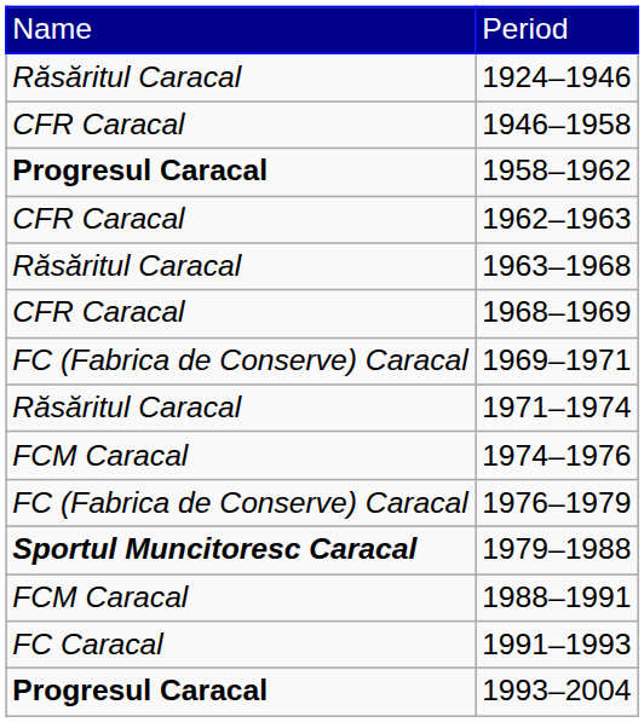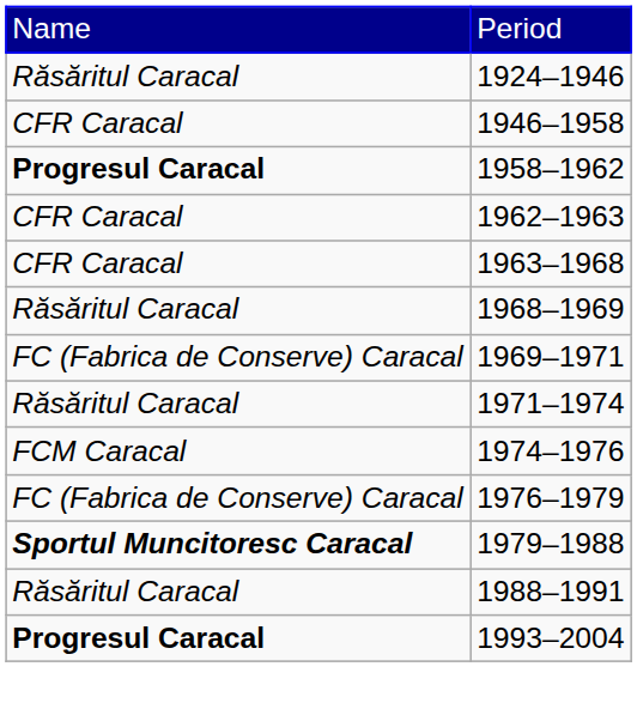 <table class="wikitable" style="text-align: left" align="right">
 <tr>
 <td style="background:#00008b;color:#FFFFFF;border:1px solid #0000FF">Name</td>
 <td style="background:#00008b;color:#FFFFFF;border:1px solid #0000FF">Period</td>
 </tr>
 <tr>
 <td align=left><em>Răsăritul Caracal</em></td>
 <td>1924–1946</td>
 </tr>
 <tr>
 <td align=left><em>CFR Caracal</em></td>
 <td>1946–1958</td>
 </tr>
 <tr>
 <td align=left><strong>Progresul Caracal</strong></td>
 <td>1958–1962</td>
 </tr>
 <tr>
 <td align=left><em>CFR Caracal</em></td>
 <td>1962–1963</td>
 </tr>
 <tr>
-<td align=left><em>Răsăritul Caracal</em></td>
+<td align=left><em>CFR Caracal</em></td>
 <td>1963–1968</td>
 </tr>
 <tr>
-<td align=left><em>CFR Caracal</em></td>
+<td align=left><em>Răsăritul Caracal</em></td>
 <td>1968–1969</td>
 </tr>
 <tr>
 <td align=left><em>FC (Fabrica de Conserve) Caracal</em></td>
 <td>1969–1971</td>
 </tr>
 <tr>
 <td align=left><em>Răsăritul Caracal</em></td>
 <td>1971–1974</td>
 </tr>
 <tr>
 <td align=left><em>FCM Caracal</em></td>
 <td>1974–1976</td>
 </tr>
 <tr>
 <td align=left><em>FC (Fabrica de Conserve) Caracal</em></td>
 <td>1976–1979</td>
 </tr>
 <tr>
 <td align=left><strong><em>Sportul Muncitoresc Caracal</em></strong></td>
 <td>1979–1988</td>
 </tr>
 <tr>
-<td align=left><em>FCM Caracal</em></td>
+<td align=left><em>Răsăritul Caracal</em></td>
 <td>1988–1991</td>
-</tr>
-<tr>
-<td align=left><em>FC Caracal</em></td>
-<td>1991–1993</td>
 </tr>
 <tr>
 <td align=left><strong>Progresul Caracal</strong></td>
 <td>1993–2004</td>
 </tr>
 </table>
